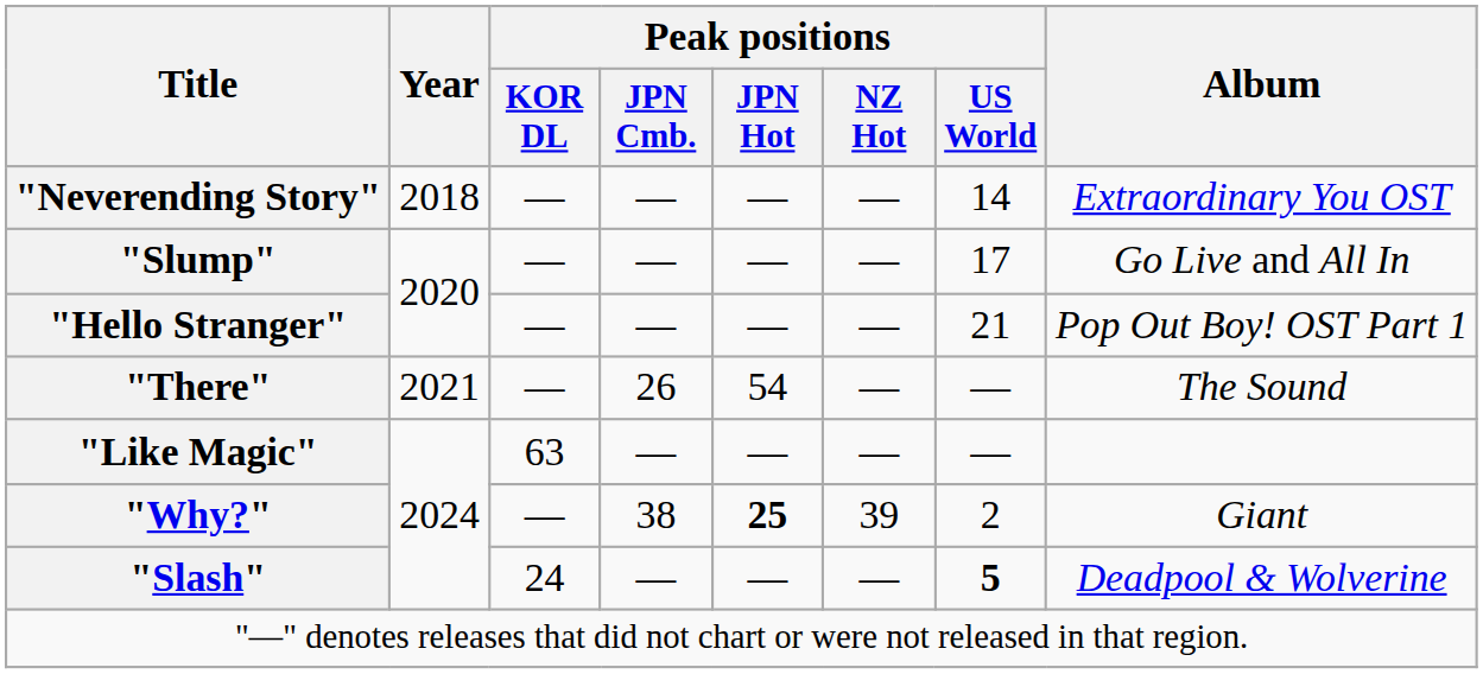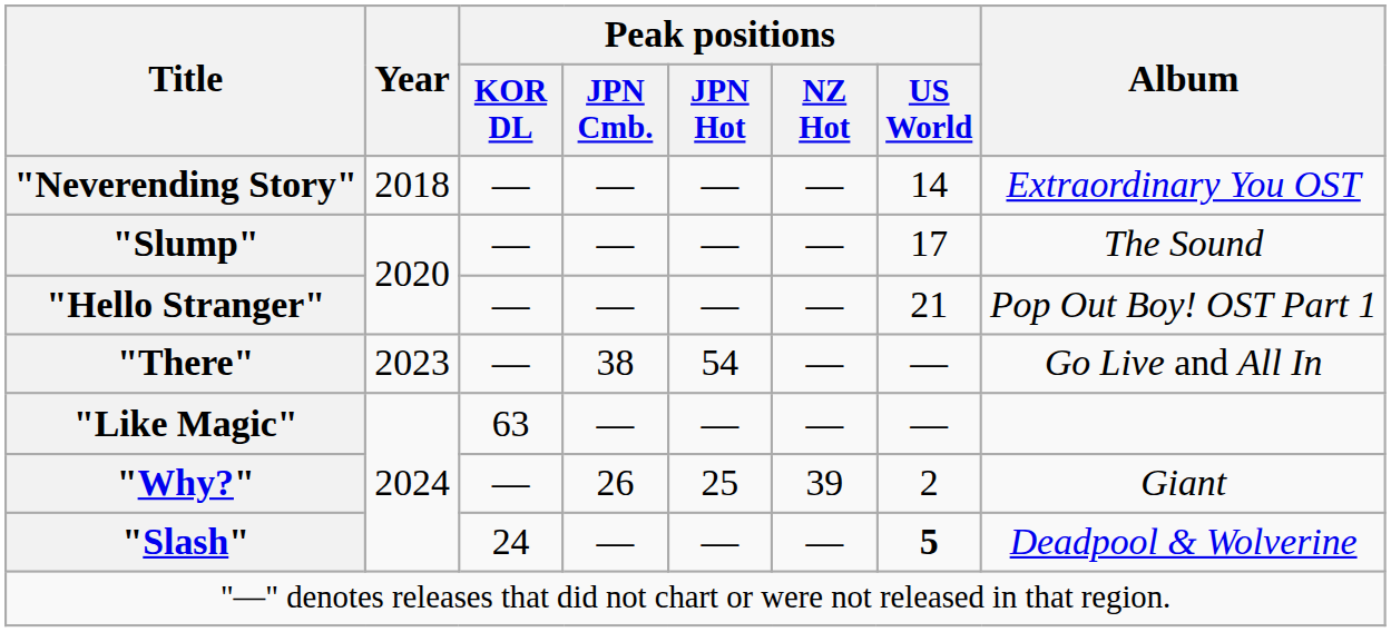 <table class="wikitable plainrowheaders" style="text-align:center">
 <tr>
 <th scope="col" rowspan="2">Title</th>
 <th scope="col" rowspan="2">Year</th>
 <th scope="col" colspan="5">Peak positions</th>
 <th scope="col" rowspan="2">Album</th>
 </tr>
 <tr>
 <th scope="col" style="width:2.8em;font-size:85%"><a href='#'>KOR<br>DL</a><br></th>
 <th scope="col" style="width:2.8em;font-size:85%"><a href='#'>JPN<br>Cmb.</a><br></th>
 <th scope="col" style="width:2.8em;font-size:85%"><a href='#'>JPN<br>Hot</a><br></th>
 <th scope="col" style="width:2.8em;font-size:85%"><a href='#'>NZ<br>Hot</a><br></th>
 <th scope="col" style="width:2.8em;font-size:85%"><a href='#'>US<br>World</a><br></th>
 </tr>
 <tr>
 <th scope="row">"Neverending Story"</th>
 <td>2018</td>
 <td>—</td>
 <td>—</td>
 <td>—</td>
 <td>—</td>
 <td>14</td>
 <td><em><a href='#'>Extraordinary You OST</a></em></td>
 </tr>
 <tr>
 <th scope="row">"Slump"</th>
 <td rowspan="2">2020</td>
 <td>—</td>
 <td>—</td>
 <td>—</td>
 <td>—</td>
 <td>17</td>
-<td><em>Go Live</em> and <em>All In</em></td>
+<td><em>The Sound</em></td>
 </tr>
 <tr>
 <th scope="row">"Hello Stranger"</th>
 <td>—</td>
 <td>—</td>
 <td>—</td>
 <td>—</td>
 <td>21</td>
 <td><em>Pop Out Boy! OST Part 1</em></td>
 </tr>
 <tr>
 <th scope="row">"There"</th>
-<td>2021</td>
+<td>2023</td>
 <td>—</td>
-<td>26</td>
+<td>38</td>
 <td>54</td>
 <td>—</td>
 <td>—</td>
-<td><em>The Sound</em></td>
+<td><em>Go Live</em> and <em>All In</em></td>
 </tr>
 <tr>
 <th scope="row">"Like Magic"<br></th>
 <td rowspan="3">2024</td>
 <td>63</td>
 <td>—</td>
 <td>—</td>
 <td>—</td>
 <td>—</td>
 <td></td>
 </tr>
 <tr>
 <th scope="row">"<a href='#'>Why?</a>"</th>
 <td>—</td>
-<td>38</td>
-<td><strong>25</strong></td>
+<td>26</td>
+<td>25</td>
 <td>39</td>
 <td>2</td>
 <td><em>Giant</em></td>
 </tr>
 <tr>
 <th scope="row">"<a href='#'>Slash</a>"</th>
 <td>24</td>
 <td>—</td>
 <td>—</td>
 <td>—</td>
 <td><strong>5</strong></td>
 <td><em><a href='#'>Deadpool & Wolverine</a></em></td>
 </tr>
 <tr>
 <td colspan="8" style="font-size:85%">"—" denotes releases that did not chart or were not released in that region.</td>
 </tr>
 </table>
